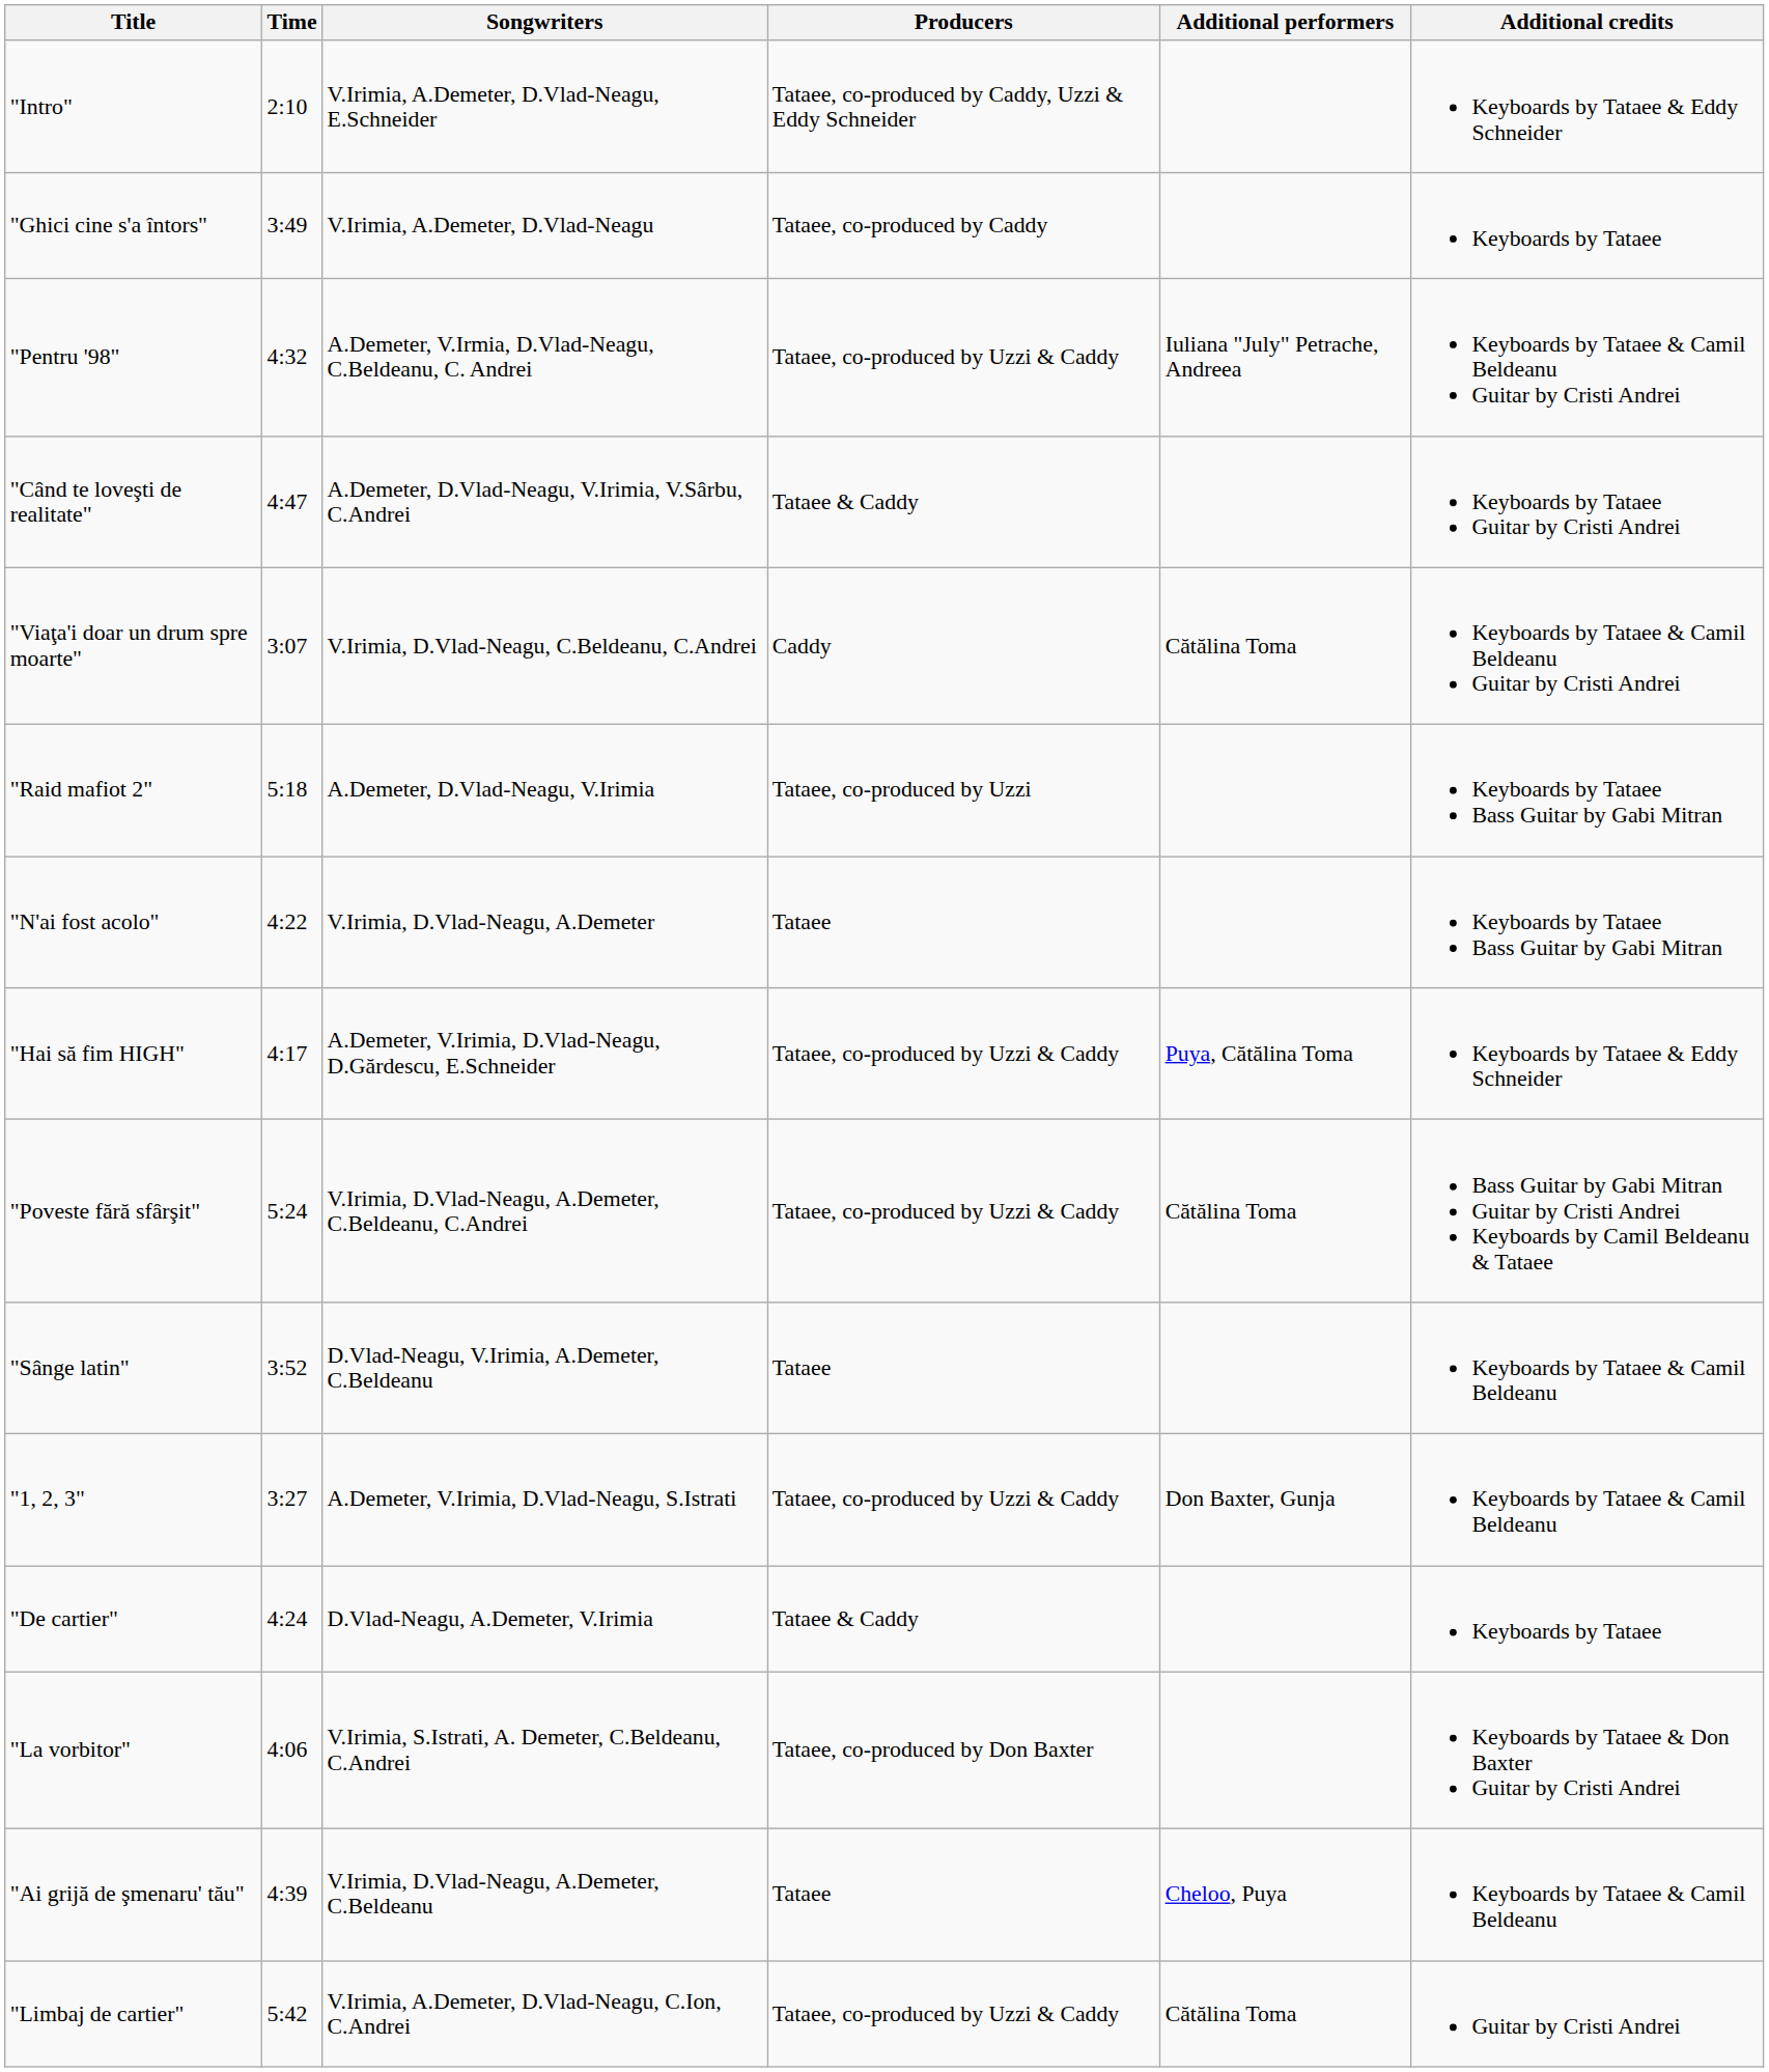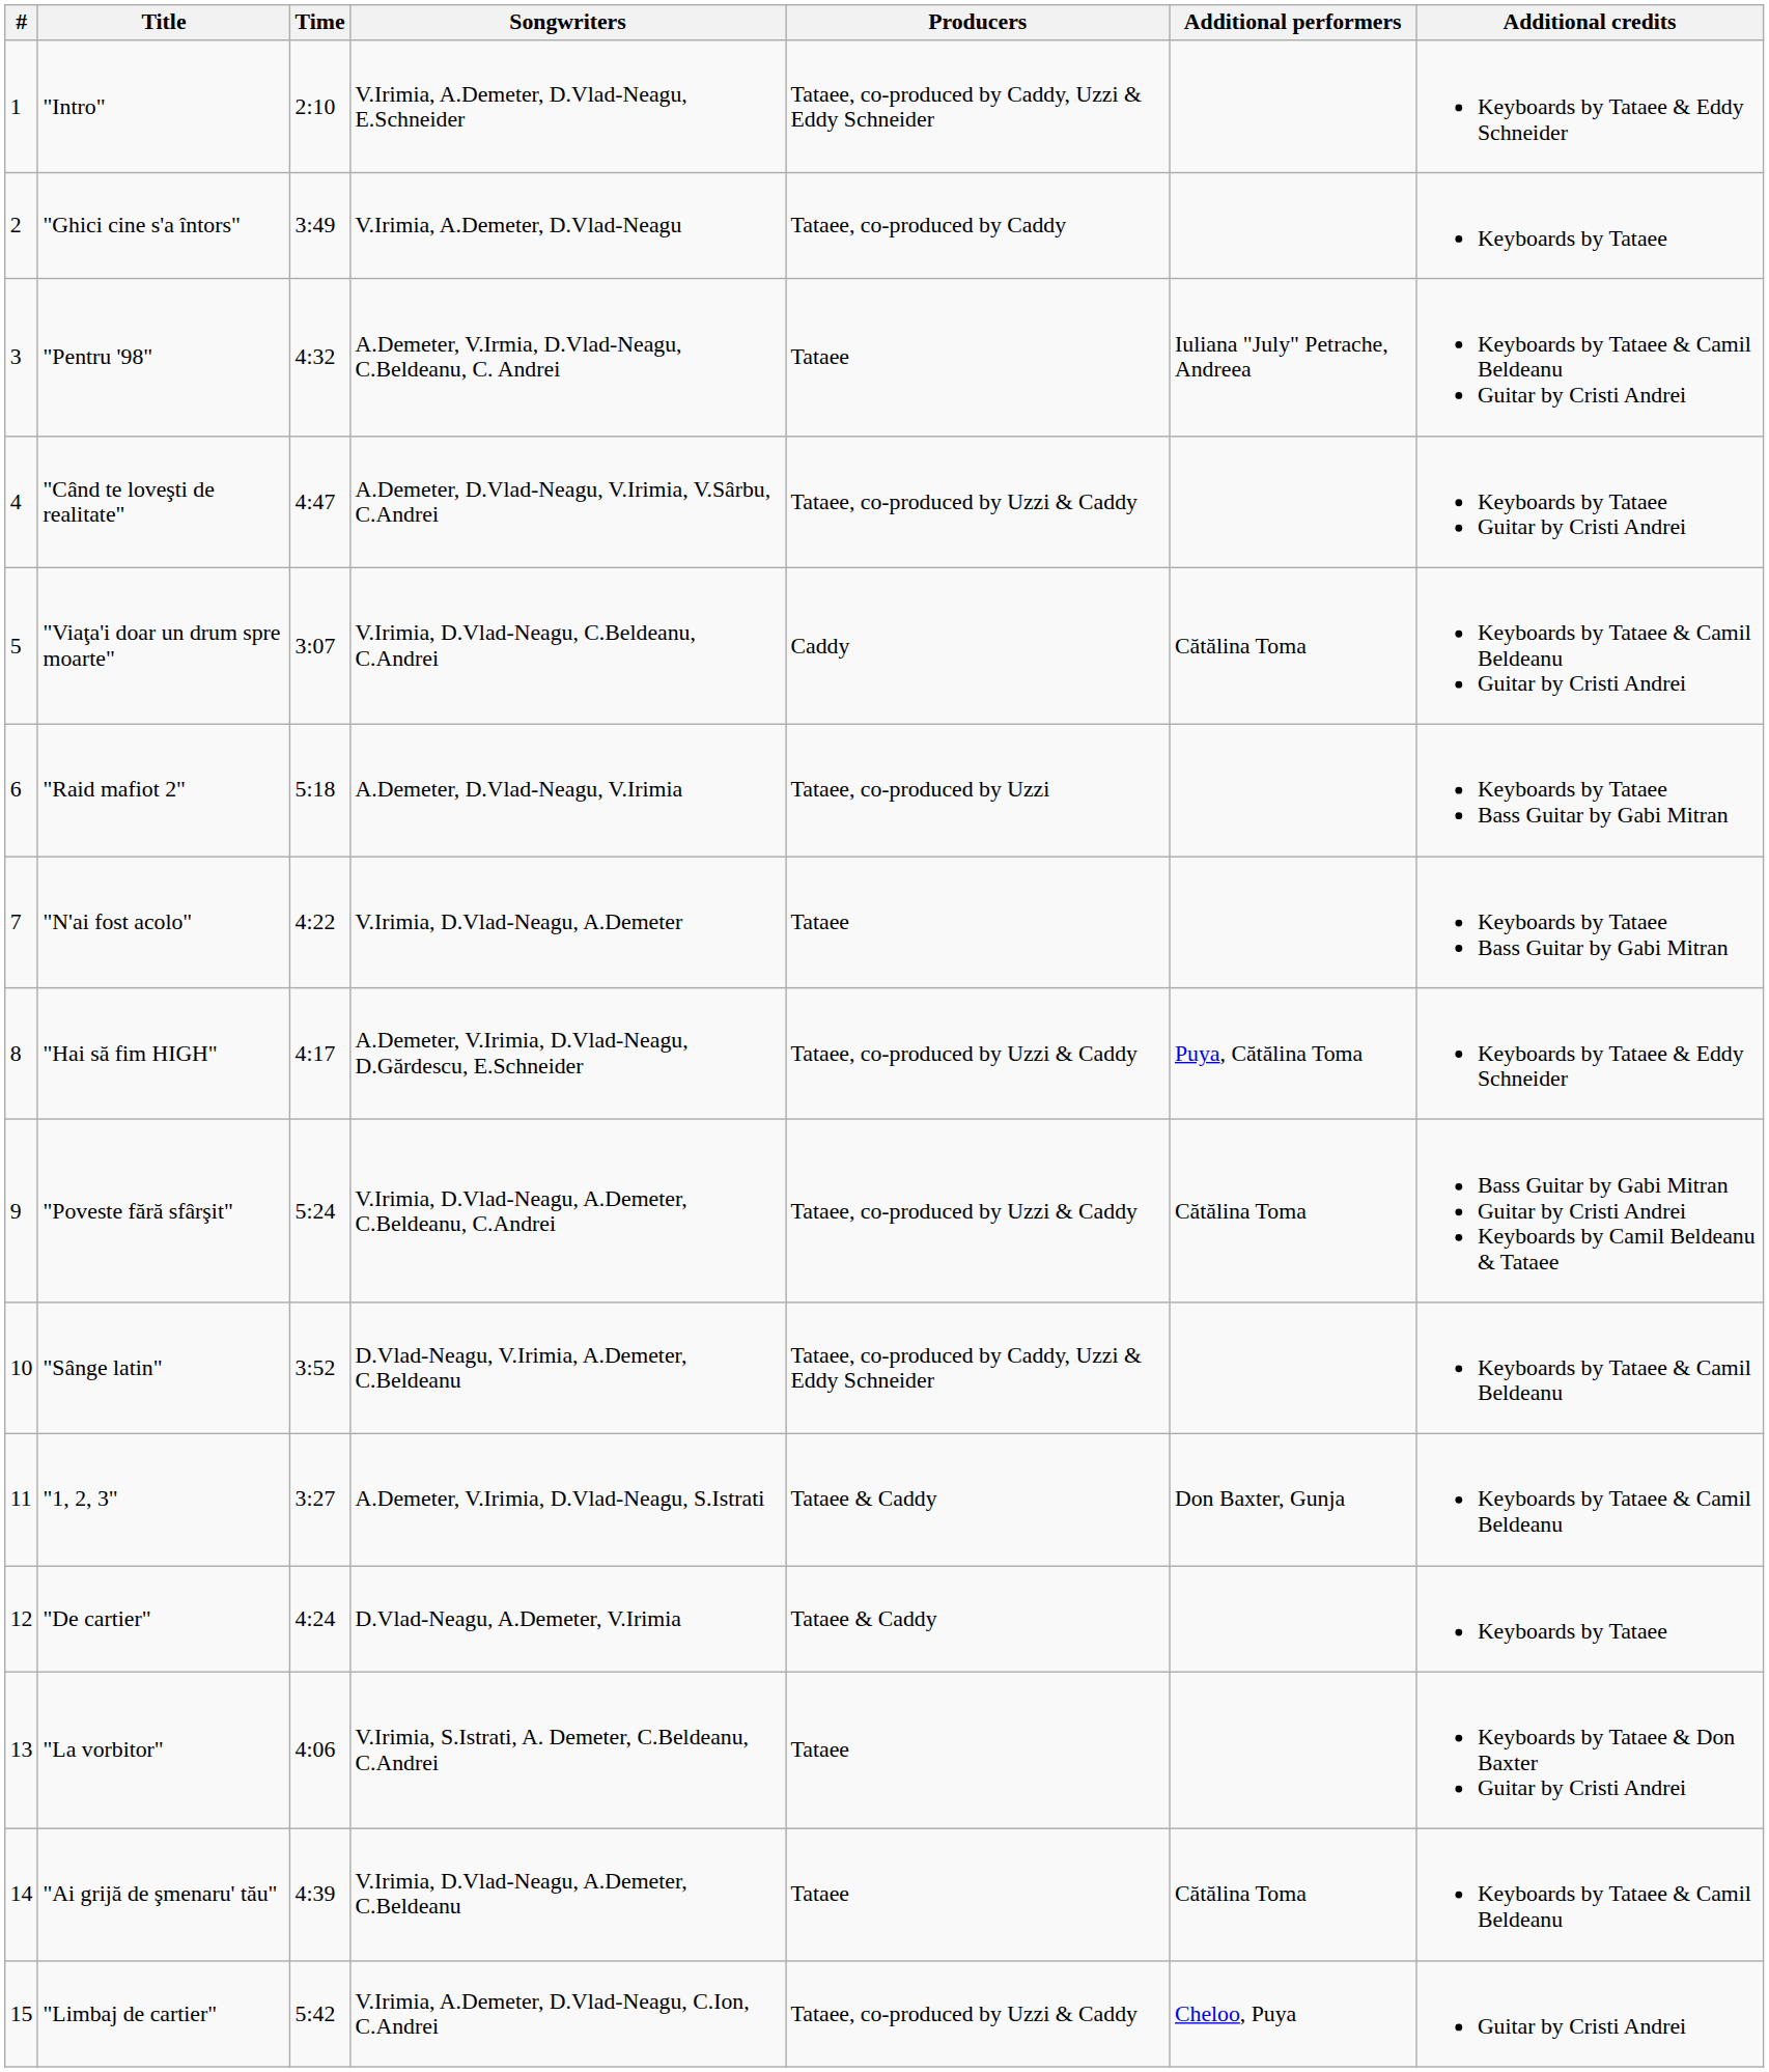 <table class="wikitable" border="1">
 <tr>
+<th align="center">#</th>
 <th align="center">Title</th>
 <th align="center">Time</th>
 <th align="center">Songwriters</th>
 <th align="center">Producers</th>
 <th align="center">Additional performers</th>
 <th align="center">Additional credits</th>
 </tr>
 <tr>
+<td>1</td>
 <td>"Intro"</td>
 <td>2:10</td>
 <td>V.Irimia, A.Demeter, D.Vlad-Neagu, E.Schneider</td>
 <td>Tataee, co-produced by Caddy, Uzzi & Eddy Schneider</td>
 <td></td>
 <td><br><ul><li>Keyboards by Tataee & Eddy Schneider</li></ul></td>
 </tr>
 <tr>
+<td>2</td>
 <td>"Ghici cine s'a întors"</td>
 <td>3:49</td>
 <td>V.Irimia, A.Demeter, D.Vlad-Neagu</td>
 <td>Tataee, co-produced by Caddy</td>
 <td></td>
 <td><br><ul><li>Keyboards by Tataee</li></ul></td>
 </tr>
 <tr>
+<td>3</td>
 <td>"Pentru '98"</td>
 <td>4:32</td>
 <td>A.Demeter, V.Irmia, D.Vlad-Neagu, C.Beldeanu, C. Andrei</td>
-<td>Tataee, co-produced by Uzzi & Caddy</td>
+<td>Tataee</td>
 <td>Iuliana "July" Petrache, Andreea</td>
 <td><br><ul><li>Keyboards by Tataee & Camil Beldeanu</li><li>Guitar by Cristi Andrei</li></ul></td>
 </tr>
 <tr>
+<td>4</td>
 <td>"Când te loveşti de realitate"</td>
 <td>4:47</td>
 <td>A.Demeter, D.Vlad-Neagu, V.Irimia, V.Sârbu, C.Andrei</td>
-<td>Tataee & Caddy</td>
+<td>Tataee, co-produced by Uzzi & Caddy</td>
 <td></td>
 <td><br><ul><li>Keyboards by Tataee</li><li>Guitar by Cristi Andrei</li></ul></td>
 </tr>
 <tr>
+<td>5</td>
 <td>"Viaţa'i doar un drum spre moarte"</td>
 <td>3:07</td>
 <td>V.Irimia, D.Vlad-Neagu, C.Beldeanu, C.Andrei</td>
 <td>Caddy</td>
 <td>Cătălina Toma</td>
 <td><br><ul><li>Keyboards by Tataee & Camil Beldeanu</li><li>Guitar by Cristi Andrei</li></ul></td>
 </tr>
 <tr>
+<td>6</td>
 <td>"Raid mafiot 2"</td>
 <td>5:18</td>
 <td>A.Demeter, D.Vlad-Neagu, V.Irimia</td>
 <td>Tataee, co-produced by Uzzi</td>
 <td></td>
 <td><br><ul><li>Keyboards by Tataee</li><li>Bass Guitar by Gabi Mitran</li></ul></td>
 </tr>
 <tr>
+<td>7</td>
 <td>"N'ai fost acolo"</td>
 <td>4:22</td>
 <td>V.Irimia, D.Vlad-Neagu, A.Demeter</td>
 <td>Tataee</td>
 <td></td>
 <td><br><ul><li>Keyboards by Tataee</li><li>Bass Guitar by Gabi Mitran</li></ul></td>
 </tr>
 <tr>
+<td>8</td>
 <td>"Hai să fim HIGH"</td>
 <td>4:17</td>
 <td>A.Demeter, V.Irimia, D.Vlad-Neagu, D.Gărdescu, E.Schneider</td>
 <td>Tataee, co-produced by Uzzi & Caddy</td>
 <td><a href='#'>Puya</a>, Cătălina Toma</td>
 <td><br><ul><li>Keyboards by Tataee & Eddy Schneider</li></ul></td>
 </tr>
 <tr>
+<td>9</td>
 <td>"Poveste fără sfârşit"</td>
 <td>5:24</td>
 <td>V.Irimia, D.Vlad-Neagu, A.Demeter, C.Beldeanu, C.Andrei</td>
 <td>Tataee, co-produced by Uzzi & Caddy</td>
 <td>Cătălina Toma</td>
 <td><br><ul><li>Bass Guitar by Gabi Mitran</li><li>Guitar by Cristi Andrei</li><li>Keyboards by Camil Beldeanu & Tataee</li></ul></td>
 </tr>
 <tr>
+<td>10</td>
 <td>"Sânge latin"</td>
 <td>3:52</td>
 <td>D.Vlad-Neagu, V.Irimia, A.Demeter, C.Beldeanu</td>
-<td>Tataee</td>
+<td>Tataee, co-produced by Caddy, Uzzi & Eddy Schneider</td>
 <td></td>
 <td><br><ul><li>Keyboards by Tataee & Camil Beldeanu</li></ul></td>
 </tr>
 <tr>
+<td>11</td>
 <td>"1, 2, 3"</td>
 <td>3:27</td>
 <td>A.Demeter, V.Irimia, D.Vlad-Neagu, S.Istrati</td>
-<td>Tataee, co-produced by Uzzi & Caddy</td>
+<td>Tataee & Caddy</td>
 <td>Don Baxter, Gunja</td>
 <td><br><ul><li>Keyboards by Tataee & Camil Beldeanu</li></ul></td>
 </tr>
 <tr>
+<td>12</td>
 <td>"De cartier"</td>
 <td>4:24</td>
 <td>D.Vlad-Neagu, A.Demeter, V.Irimia</td>
 <td>Tataee & Caddy</td>
 <td></td>
 <td><br><ul><li>Keyboards by Tataee</li></ul></td>
 </tr>
 <tr>
+<td>13</td>
 <td>"La vorbitor"</td>
 <td>4:06</td>
 <td>V.Irimia, S.Istrati, A. Demeter, C.Beldeanu, C.Andrei</td>
-<td>Tataee, co-produced by Don Baxter</td>
+<td>Tataee</td>
 <td></td>
 <td><br><ul><li>Keyboards by Tataee & Don Baxter</li><li>Guitar by Cristi Andrei</li></ul></td>
 </tr>
 <tr>
+<td>14</td>
 <td>"Ai grijă de şmenaru' tău"</td>
 <td>4:39</td>
 <td>V.Irimia, D.Vlad-Neagu, A.Demeter, C.Beldeanu</td>
 <td>Tataee</td>
-<td><a href='#'>Cheloo</a>, Puya</td>
+<td>Cătălina Toma</td>
 <td><br><ul><li>Keyboards by Tataee & Camil Beldeanu</li></ul></td>
 </tr>
 <tr>
+<td>15</td>
 <td>"Limbaj de cartier"</td>
 <td>5:42</td>
 <td>V.Irimia, A.Demeter, D.Vlad-Neagu, C.Ion, C.Andrei</td>
 <td>Tataee, co-produced by Uzzi & Caddy</td>
-<td>Cătălina Toma</td>
+<td><a href='#'>Cheloo</a>, Puya</td>
 <td><br><ul><li>Guitar by Cristi Andrei</li></ul></td>
 </tr>
 </table>
